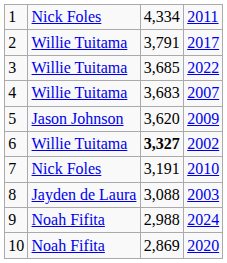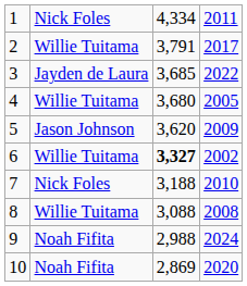 <table class="wikitable">
 <tr>
 </tr>
 <tr>
 <td>1</td>
 <td><a href='#'>Nick Foles</a></td>
 <td>4,334</td>
 <td><a href='#'>2011</a></td>
 </tr>
 <tr>
 <td>2</td>
 <td><a href='#'>Willie Tuitama</a></td>
 <td>3,791</td>
 <td><a href='#'>2017</a></td>
 </tr>
 <tr>
 <td>3</td>
-<td><a href='#'>Willie Tuitama</a></td>
+<td><a href='#'>Jayden de Laura</a></td>
 <td>3,685</td>
 <td><a href='#'>2022</a></td>
 </tr>
 <tr>
 <td>4</td>
 <td><a href='#'>Willie Tuitama</a></td>
-<td>3,683</td>
-<td><a href='#'>2007</a></td>
+<td>3,680</td>
+<td><a href='#'>2005</a></td>
 </tr>
 <tr>
 <td>5</td>
 <td><a href='#'>Jason Johnson</a></td>
 <td>3,620</td>
 <td><a href='#'>2009</a></td>
 </tr>
 <tr>
 <td>6</td>
 <td><a href='#'>Willie Tuitama</a></td>
 <td><strong>3,327</strong></td>
 <td><a href='#'>2002</a></td>
 </tr>
 <tr>
 <td>7</td>
 <td><a href='#'>Nick Foles</a></td>
-<td>3,191</td>
+<td>3,188</td>
 <td><a href='#'>2010</a></td>
 </tr>
 <tr>
 <td>8</td>
-<td><a href='#'>Jayden de Laura</a></td>
+<td><a href='#'>Willie Tuitama</a></td>
 <td>3,088</td>
-<td><a href='#'>2003</a></td>
+<td><a href='#'>2008</a></td>
 </tr>
 <tr>
 <td>9</td>
 <td><a href='#'>Noah Fifita</a></td>
 <td>2,988</td>
 <td><a href='#'>2024</a></td>
 </tr>
 <tr>
 <td>10</td>
 <td><a href='#'>Noah Fifita</a></td>
 <td>2,869</td>
 <td><a href='#'>2020</a></td>
 </tr>
 </table>
